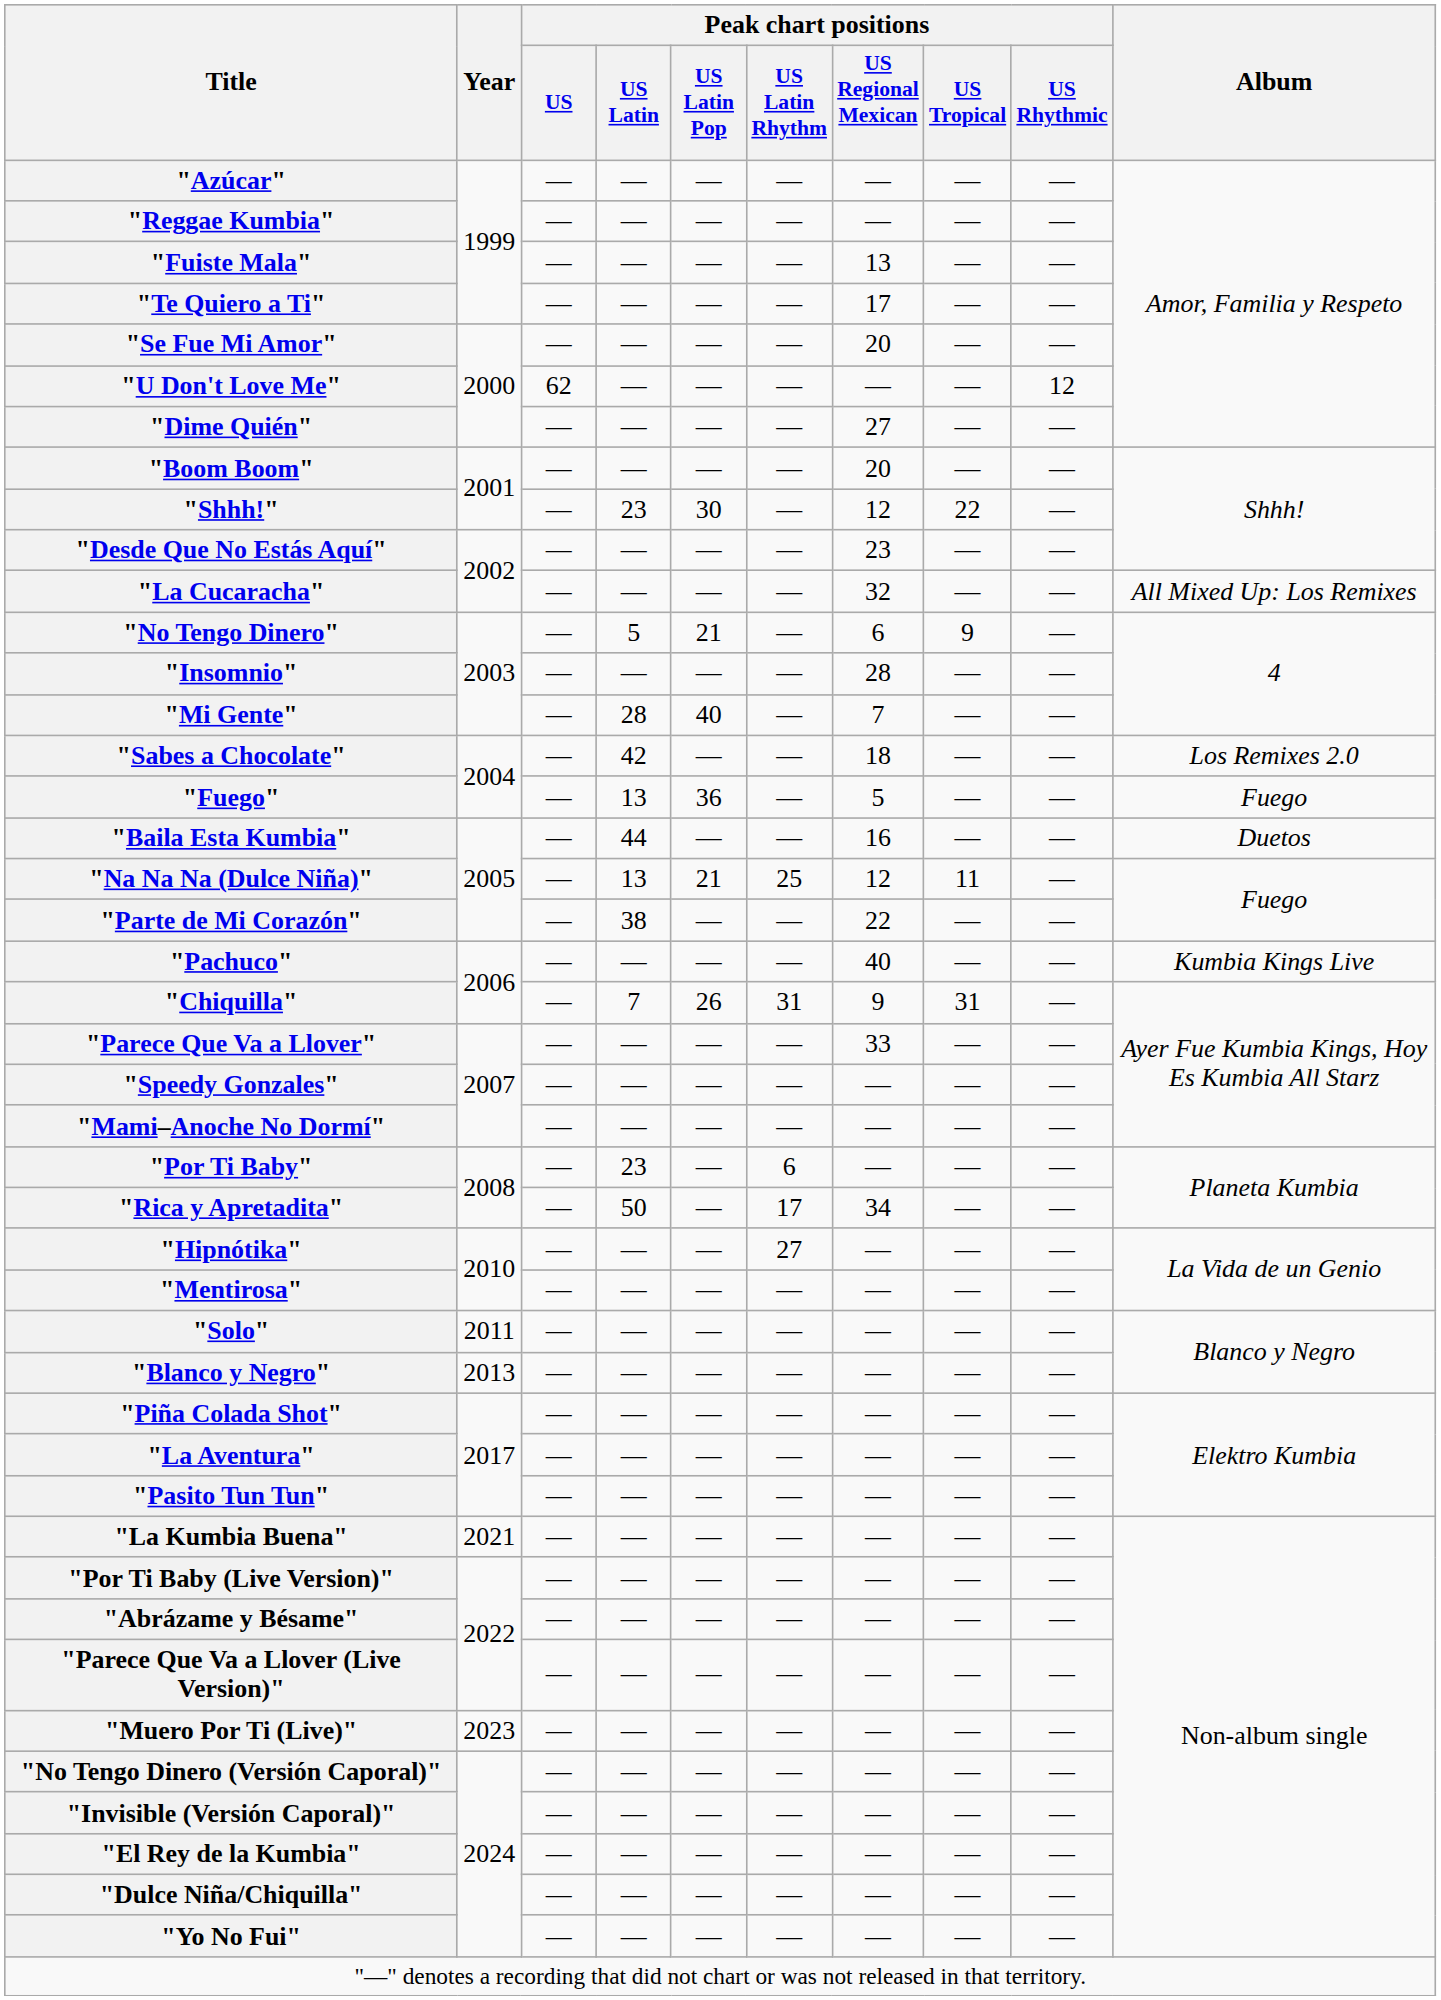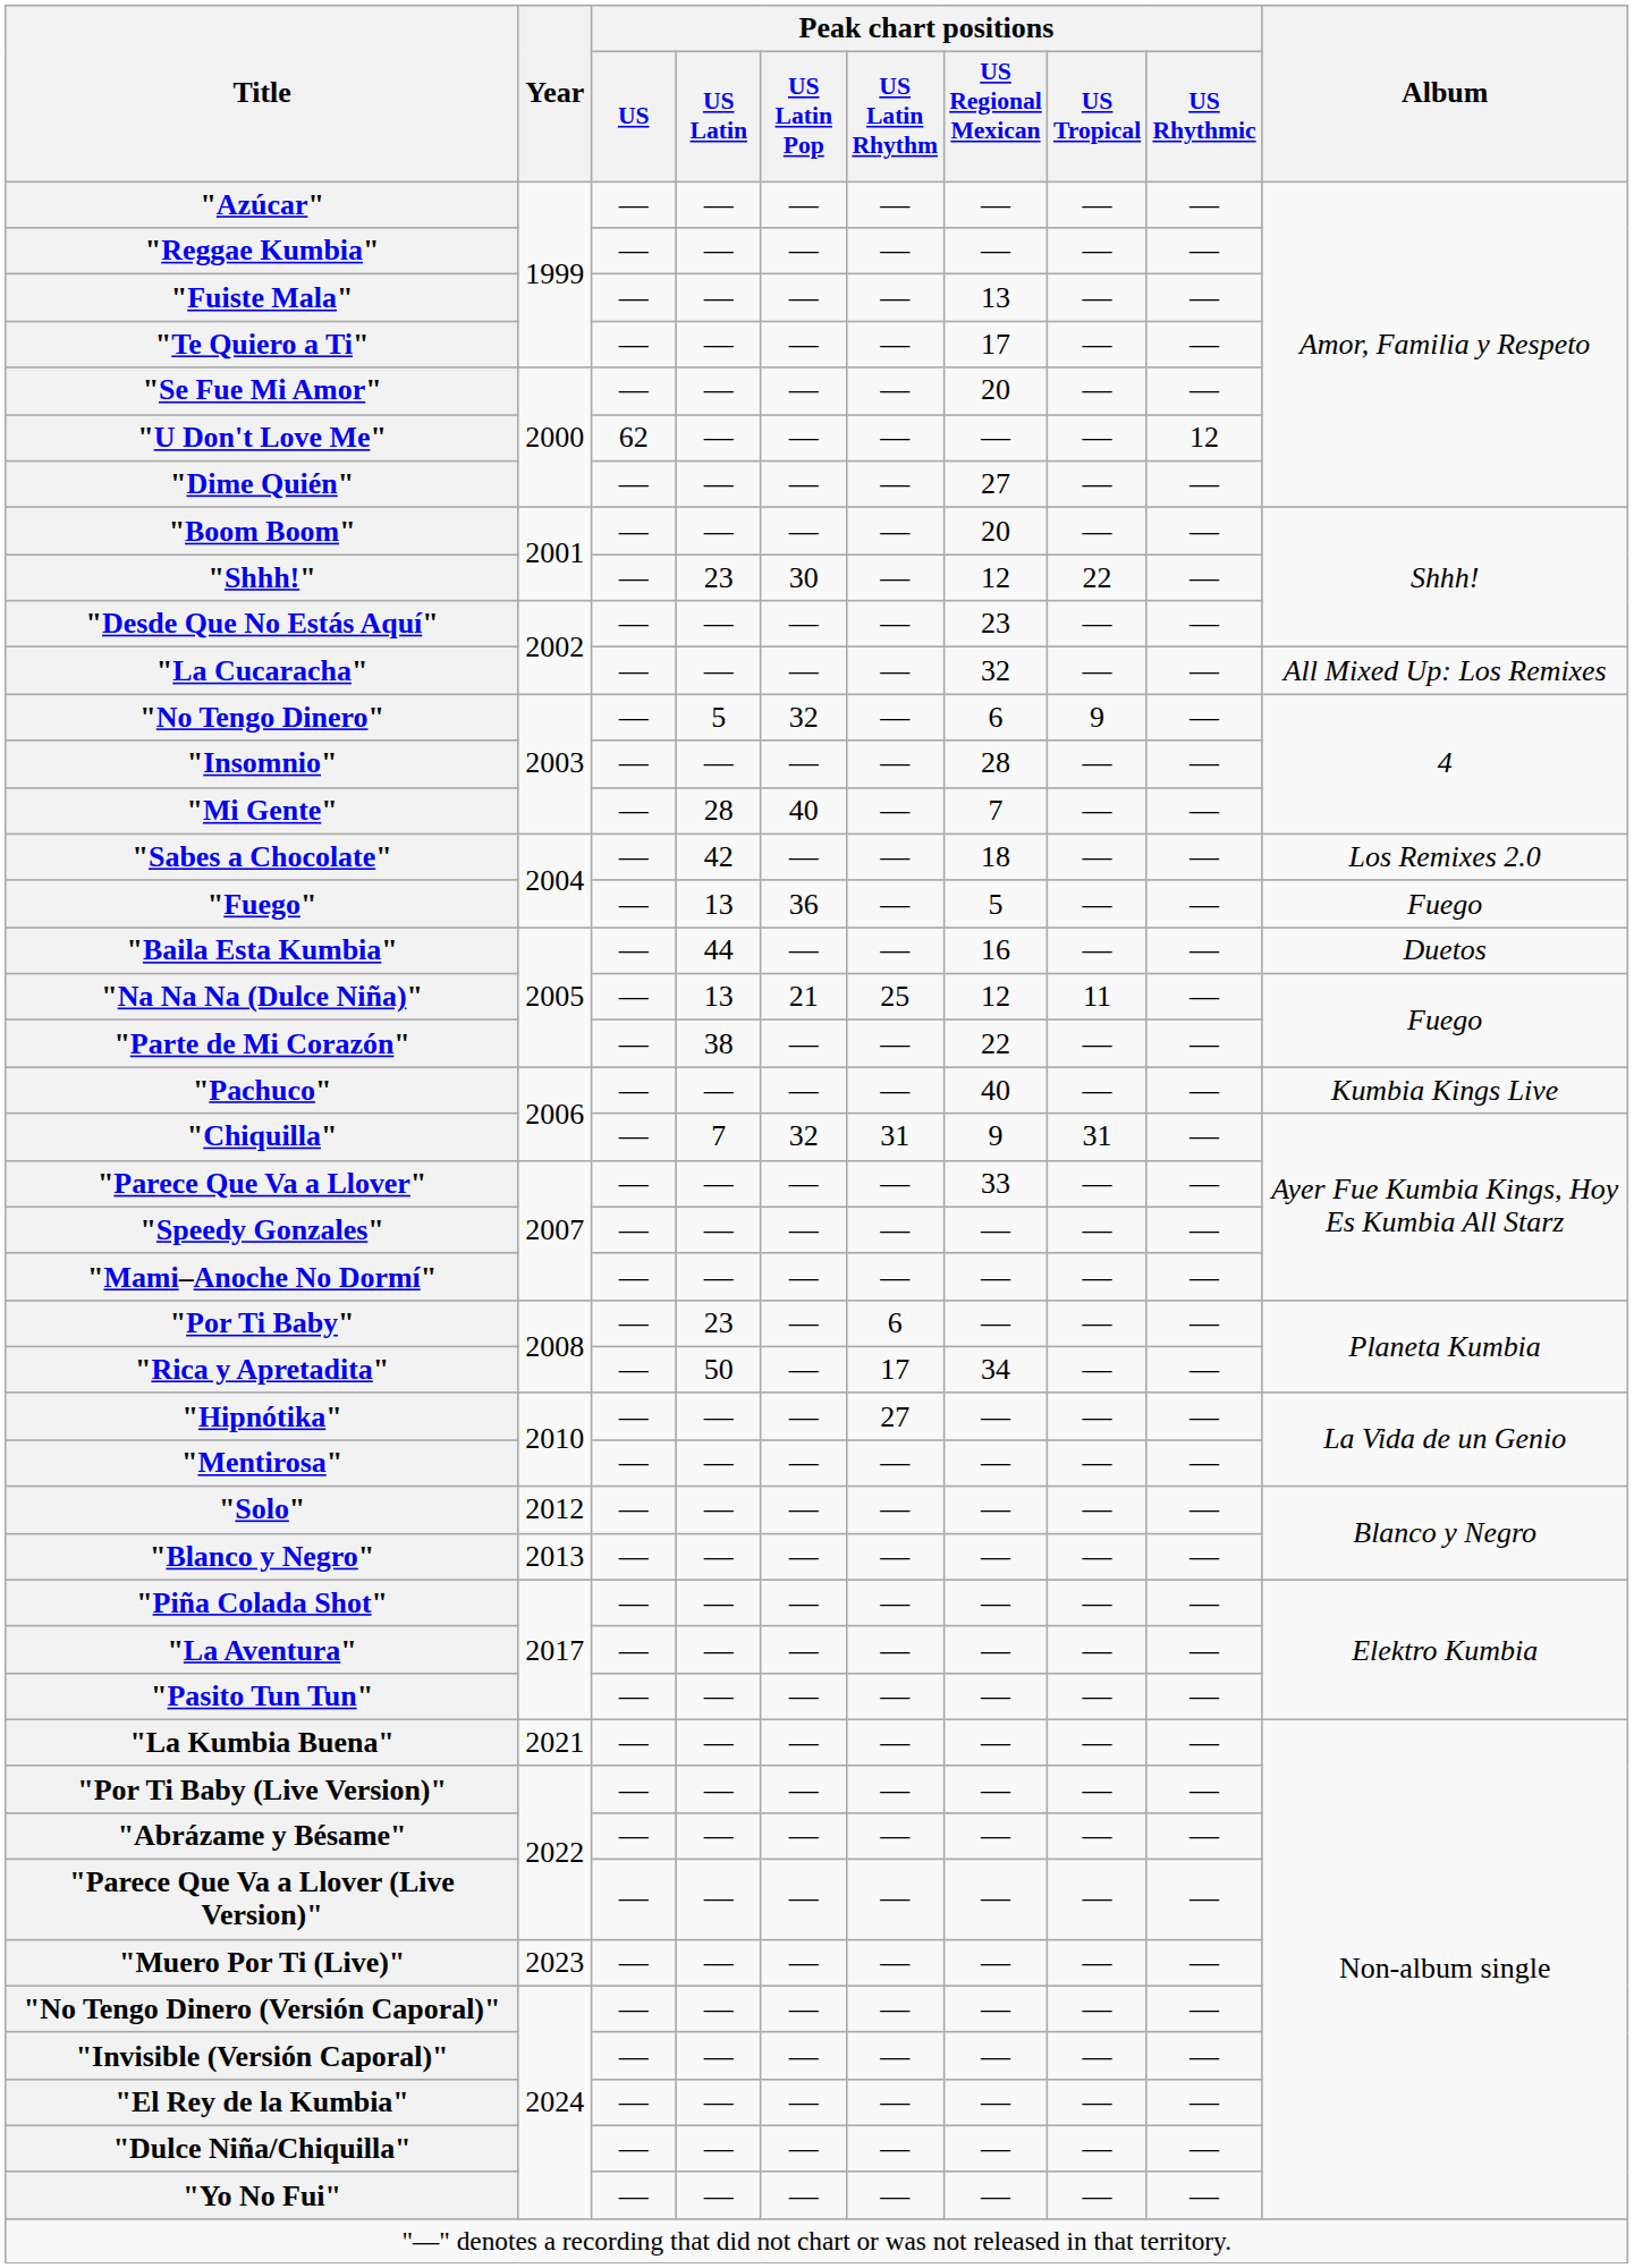 <table class="wikitable plainrowheaders" style="text-align:center;">
 <tr>
 <th rowspan="2" style="width:17em;">Title</th>
 <th rowspan="2" style="width:1em;">Year</th>
 <th colspan="7" style="width:2em;">Peak chart positions</th>
 <th rowspan="2" style="width:12em;">Album</th>
 </tr>
 <tr style="font-size:smaller;">
 <th scope="col" style="width:40px;"><a href='#'>US</a><br></th>
 <th scope="col" style="width:40px;"><a href='#'>US<br>Latin</a><br></th>
 <th scope="col" style="width:40px;"><a href='#'>US<br>Latin<br>Pop</a><br></th>
 <th scope="col" style="width:40px;"><a href='#'>US<br>Latin<br>Rhythm</a><br></th>
 <th scope="col" style="width:40px;"><a href='#'>US<br>Regional<br>Mexican</a><br><br></th>
 <th scope="col" style="width:40px;"><a href='#'>US<br>Tropical</a><br></th>
 <th scope="col" style="width:40px;"><a href='#'>US<br>Rhythmic</a><br></th>
 </tr>
 <tr>
 <th scope="row">"<a href='#'>Azúcar</a>"<br></th>
 <td rowspan="4">1999</td>
 <td>—</td>
 <td>—</td>
 <td>—</td>
 <td>—</td>
 <td>—</td>
 <td>—</td>
 <td>—</td>
 <td rowspan="7"><em>Amor, Familia y Respeto</em></td>
 </tr>
 <tr>
 <th scope="row">"<a href='#'>Reggae Kumbia</a>"<br></th>
 <td>—</td>
 <td>—</td>
 <td>—</td>
 <td>—</td>
 <td>—</td>
 <td>—</td>
 <td>—</td>
 </tr>
 <tr>
 <th scope="row">"<a href='#'>Fuiste Mala</a>"<br></th>
 <td>—</td>
 <td>—</td>
 <td>—</td>
 <td>—</td>
 <td>13</td>
 <td>—</td>
 <td>—</td>
 </tr>
 <tr>
 <th scope="row">"<a href='#'>Te Quiero a Ti</a>"</th>
 <td>—</td>
 <td>—</td>
 <td>—</td>
 <td>—</td>
 <td>17</td>
 <td>—</td>
 <td>—</td>
 </tr>
 <tr>
 <th scope="row">"<a href='#'>Se Fue Mi Amor</a>"</th>
 <td rowspan="3">2000</td>
 <td>—</td>
 <td>—</td>
 <td>—</td>
 <td>—</td>
 <td>20</td>
 <td>—</td>
 <td>—</td>
 </tr>
 <tr>
 <th scope="row">"<a href='#'>U Don't Love Me</a>"</th>
 <td>62</td>
 <td>—</td>
 <td>—</td>
 <td>—</td>
 <td>—</td>
 <td>—</td>
 <td>12</td>
 </tr>
 <tr>
 <th scope="row">"<a href='#'>Dime Quién</a>"</th>
 <td>—</td>
 <td>—</td>
 <td>—</td>
 <td>—</td>
 <td>27</td>
 <td>—</td>
 <td>—</td>
 </tr>
 <tr>
 <th scope="row">"<a href='#'>Boom Boom</a>"</th>
 <td rowspan="2">2001</td>
 <td>—</td>
 <td>—</td>
 <td>—</td>
 <td>—</td>
 <td>20</td>
 <td>—</td>
 <td>—</td>
 <td rowspan="3"><em>Shhh!</em></td>
 </tr>
 <tr>
 <th scope="row">"<a href='#'>Shhh!</a>"</th>
 <td>—</td>
 <td>23</td>
 <td>30</td>
 <td>—</td>
 <td>12</td>
 <td>22</td>
 <td>—</td>
 </tr>
 <tr>
 <th scope="row">"<a href='#'>Desde Que No Estás Aquí</a>"</th>
 <td rowspan="2">2002</td>
 <td>—</td>
 <td>—</td>
 <td>—</td>
 <td>—</td>
 <td>23</td>
 <td>—</td>
 <td>—</td>
 </tr>
 <tr>
 <th scope="row">"<a href='#'>La Cucaracha</a>"</th>
 <td>—</td>
 <td>—</td>
 <td>—</td>
 <td>—</td>
 <td>32</td>
 <td>—</td>
 <td>—</td>
 <td><em>All Mixed Up: Los Remixes</em></td>
 </tr>
 <tr>
 <th scope="row">"<a href='#'>No Tengo Dinero</a>"<br></th>
 <td rowspan="3">2003</td>
 <td>—</td>
 <td>5</td>
-<td>21</td>
+<td>32</td>
 <td>—</td>
 <td>6</td>
 <td>9</td>
 <td>—</td>
 <td rowspan="3"><em>4</em></td>
 </tr>
 <tr>
 <th scope="row">"<a href='#'>Insomnio</a>"</th>
 <td>—</td>
 <td>—</td>
 <td>—</td>
 <td>—</td>
 <td>28</td>
 <td>—</td>
 <td>—</td>
 </tr>
 <tr>
 <th scope="row">"<a href='#'>Mi Gente</a>"<br></th>
 <td>—</td>
 <td>28</td>
 <td>40</td>
 <td>—</td>
 <td>7</td>
 <td>—</td>
 <td>—</td>
 </tr>
 <tr>
 <th scope="row">"<a href='#'>Sabes a Chocolate</a>"</th>
 <td rowspan="2">2004</td>
 <td>—</td>
 <td>42</td>
 <td>—</td>
 <td>—</td>
 <td>18</td>
 <td>—</td>
 <td>—</td>
 <td><em>Los Remixes 2.0</em></td>
 </tr>
 <tr>
 <th scope="row">"<a href='#'>Fuego</a>"</th>
 <td>—</td>
 <td>13</td>
 <td>36</td>
 <td>—</td>
 <td>5</td>
 <td>—</td>
 <td>—</td>
 <td><em>Fuego</em></td>
 </tr>
 <tr>
 <th scope="row">"<a href='#'>Baila Esta Kumbia</a>"<br></th>
 <td rowspan="3">2005</td>
 <td>—</td>
 <td>44</td>
 <td>—</td>
 <td>—</td>
 <td>16</td>
 <td>—</td>
 <td>—</td>
 <td><em>Duetos</em></td>
 </tr>
 <tr>
 <th scope="row">"<a href='#'>Na Na Na (Dulce Niña)</a>"</th>
 <td>—</td>
 <td>13</td>
 <td>21</td>
 <td>25</td>
 <td>12</td>
 <td>11</td>
 <td>—</td>
 <td rowspan="2"><em>Fuego</em></td>
 </tr>
 <tr>
 <th scope="row">"<a href='#'>Parte de Mi Corazón</a>"<br></th>
 <td>—</td>
 <td>38</td>
 <td>—</td>
 <td>—</td>
 <td>22</td>
 <td>—</td>
 <td>—</td>
 </tr>
 <tr>
 <th scope="row">"<a href='#'>Pachuco</a>"</th>
 <td rowspan="2">2006</td>
 <td>—</td>
 <td>—</td>
 <td>—</td>
 <td>—</td>
 <td>40</td>
 <td>—</td>
 <td>—</td>
 <td><em>Kumbia Kings Live</em></td>
 </tr>
 <tr>
 <th scope="row">"<a href='#'>Chiquilla</a>"</th>
 <td>—</td>
 <td>7</td>
-<td>26</td>
+<td>32</td>
 <td>31</td>
 <td>9</td>
 <td>31</td>
 <td>—</td>
 <td rowspan="4"><em>Ayer Fue Kumbia Kings, Hoy Es Kumbia All Starz</em></td>
 </tr>
 <tr>
 <th scope="row">"<a href='#'>Parece Que Va a Llover</a>"</th>
 <td rowspan="3">2007</td>
 <td>—</td>
 <td>—</td>
 <td>—</td>
 <td>—</td>
 <td>33</td>
 <td>—</td>
 <td>—</td>
 </tr>
 <tr>
 <th scope="row">"<a href='#'>Speedy Gonzales</a>"</th>
 <td>—</td>
 <td>—</td>
 <td>—</td>
 <td>—</td>
 <td>—</td>
 <td>—</td>
 <td>—</td>
 </tr>
 <tr>
 <th scope="row">"<a href='#'>Mami</a>–<a href='#'>Anoche No Dormí</a>"</th>
 <td>—</td>
 <td>—</td>
 <td>—</td>
 <td>—</td>
 <td>—</td>
 <td>—</td>
 <td>—</td>
 </tr>
 <tr>
 <th scope="row">"<a href='#'>Por Ti Baby</a>"<br></th>
 <td rowspan="2">2008</td>
 <td>—</td>
 <td>23</td>
 <td>—</td>
 <td>6</td>
 <td>—</td>
 <td>—</td>
 <td>—</td>
 <td rowspan="2"><em>Planeta Kumbia</em></td>
 </tr>
 <tr>
 <th scope="row">"<a href='#'>Rica y Apretadita</a>"<br></th>
 <td>—</td>
 <td>50</td>
 <td>—</td>
 <td>17</td>
 <td>34</td>
 <td>—</td>
 <td>—</td>
 </tr>
 <tr>
 <th scope="row">"<a href='#'>Hipnótika</a>"<br></th>
 <td rowspan="2">2010</td>
 <td>—</td>
 <td>—</td>
 <td>—</td>
 <td>27</td>
 <td>—</td>
 <td>—</td>
 <td>—</td>
 <td rowspan="2"><em>La Vida de un Genio</em></td>
 </tr>
 <tr>
 <th scope="row">"<a href='#'>Mentirosa</a>"<br></th>
 <td>—</td>
 <td>—</td>
 <td>—</td>
 <td>—</td>
 <td>—</td>
 <td>—</td>
 <td>—</td>
 </tr>
 <tr>
 <th scope="row">"<a href='#'>Solo</a>"</th>
-<td>2011</td>
+<td>2012</td>
 <td>—</td>
 <td>—</td>
 <td>—</td>
 <td>—</td>
 <td>—</td>
 <td>—</td>
 <td>—</td>
 <td rowspan="2"><em>Blanco y Negro</em></td>
 </tr>
 <tr>
 <th scope="row">"<a href='#'>Blanco y Negro</a>"</th>
 <td>2013</td>
 <td>—</td>
 <td>—</td>
 <td>—</td>
 <td>—</td>
 <td>—</td>
 <td>—</td>
 <td>—</td>
 </tr>
 <tr>
 <th scope="row">"<a href='#'>Piña Colada Shot</a>"</th>
 <td rowspan="3">2017</td>
 <td>—</td>
 <td>—</td>
 <td>—</td>
 <td>—</td>
 <td>—</td>
 <td>—</td>
 <td>—</td>
 <td rowspan="3"><em>Elektro Kumbia</em></td>
 </tr>
 <tr>
 <th scope="row">"<a href='#'>La Aventura</a>"<br></th>
 <td>—</td>
 <td>—</td>
 <td>—</td>
 <td>—</td>
 <td>—</td>
 <td>—</td>
 <td>—</td>
 </tr>
 <tr>
 <th scope="row">"<a href='#'>Pasito Tun Tun</a>"<br></th>
 <td>—</td>
 <td>—</td>
 <td>—</td>
 <td>—</td>
 <td>—</td>
 <td>—</td>
 <td>—</td>
 </tr>
 <tr>
 <th scope="row">"La Kumbia Buena"<br></th>
 <td rowspan="1">2021</td>
 <td>—</td>
 <td>—</td>
 <td>—</td>
 <td>—</td>
 <td>—</td>
 <td>—</td>
 <td>—</td>
 <td rowspan="10">Non-album single</td>
 </tr>
 <tr>
 <th scope="row">"Por Ti Baby (Live Version)"<br></th>
 <td rowspan="3">2022</td>
 <td>—</td>
 <td>—</td>
 <td>—</td>
 <td>—</td>
 <td>—</td>
 <td>—</td>
 <td>—</td>
 </tr>
 <tr>
 <th scope="row">"Abrázame y Bésame"<br></th>
 <td>—</td>
 <td>—</td>
 <td>—</td>
 <td>—</td>
 <td>—</td>
 <td>—</td>
 <td>—</td>
 </tr>
 <tr>
 <th scope="row">"Parece Que Va a Llover (Live Version)"<br></th>
 <td>—</td>
 <td>—</td>
 <td>—</td>
 <td>—</td>
 <td>—</td>
 <td>—</td>
 <td>—</td>
 </tr>
 <tr>
 <th scope="row">"Muero Por Ti (Live)"<br></th>
 <td rowspan="1">2023</td>
 <td>—</td>
 <td>—</td>
 <td>—</td>
 <td>—</td>
 <td>—</td>
 <td>—</td>
 <td>—</td>
 </tr>
 <tr>
 <th scope="row">"No Tengo Dinero (Versión Caporal)"<br></th>
 <td rowspan="5">2024</td>
 <td>—</td>
 <td>—</td>
 <td>—</td>
 <td>—</td>
 <td>—</td>
 <td>—</td>
 <td>—</td>
 </tr>
 <tr>
 <th scope="row">"Invisible (Versión Caporal)"<br></th>
 <td>—</td>
 <td>—</td>
 <td>—</td>
 <td>—</td>
 <td>—</td>
 <td>—</td>
 <td>—</td>
 </tr>
 <tr>
 <th scope="row">"El Rey de la Kumbia"<br></th>
 <td>—</td>
 <td>—</td>
 <td>—</td>
 <td>—</td>
 <td>—</td>
 <td>—</td>
 <td>—</td>
 </tr>
 <tr>
 <th scope="row">"Dulce Niña/Chiquilla"<br></th>
 <td>—</td>
 <td>—</td>
 <td>—</td>
 <td>—</td>
 <td>—</td>
 <td>—</td>
 <td>—</td>
 </tr>
 <tr>
 <th scope="row">"Yo No Fui"<br></th>
 <td>—</td>
 <td>—</td>
 <td>—</td>
 <td>—</td>
 <td>—</td>
 <td>—</td>
 <td>—</td>
 </tr>
 <tr>
 <td colspan="12" style="font-size:90%">"—" denotes a recording that did not chart or was not released in that territory.</td>
 </tr>
 </table>
